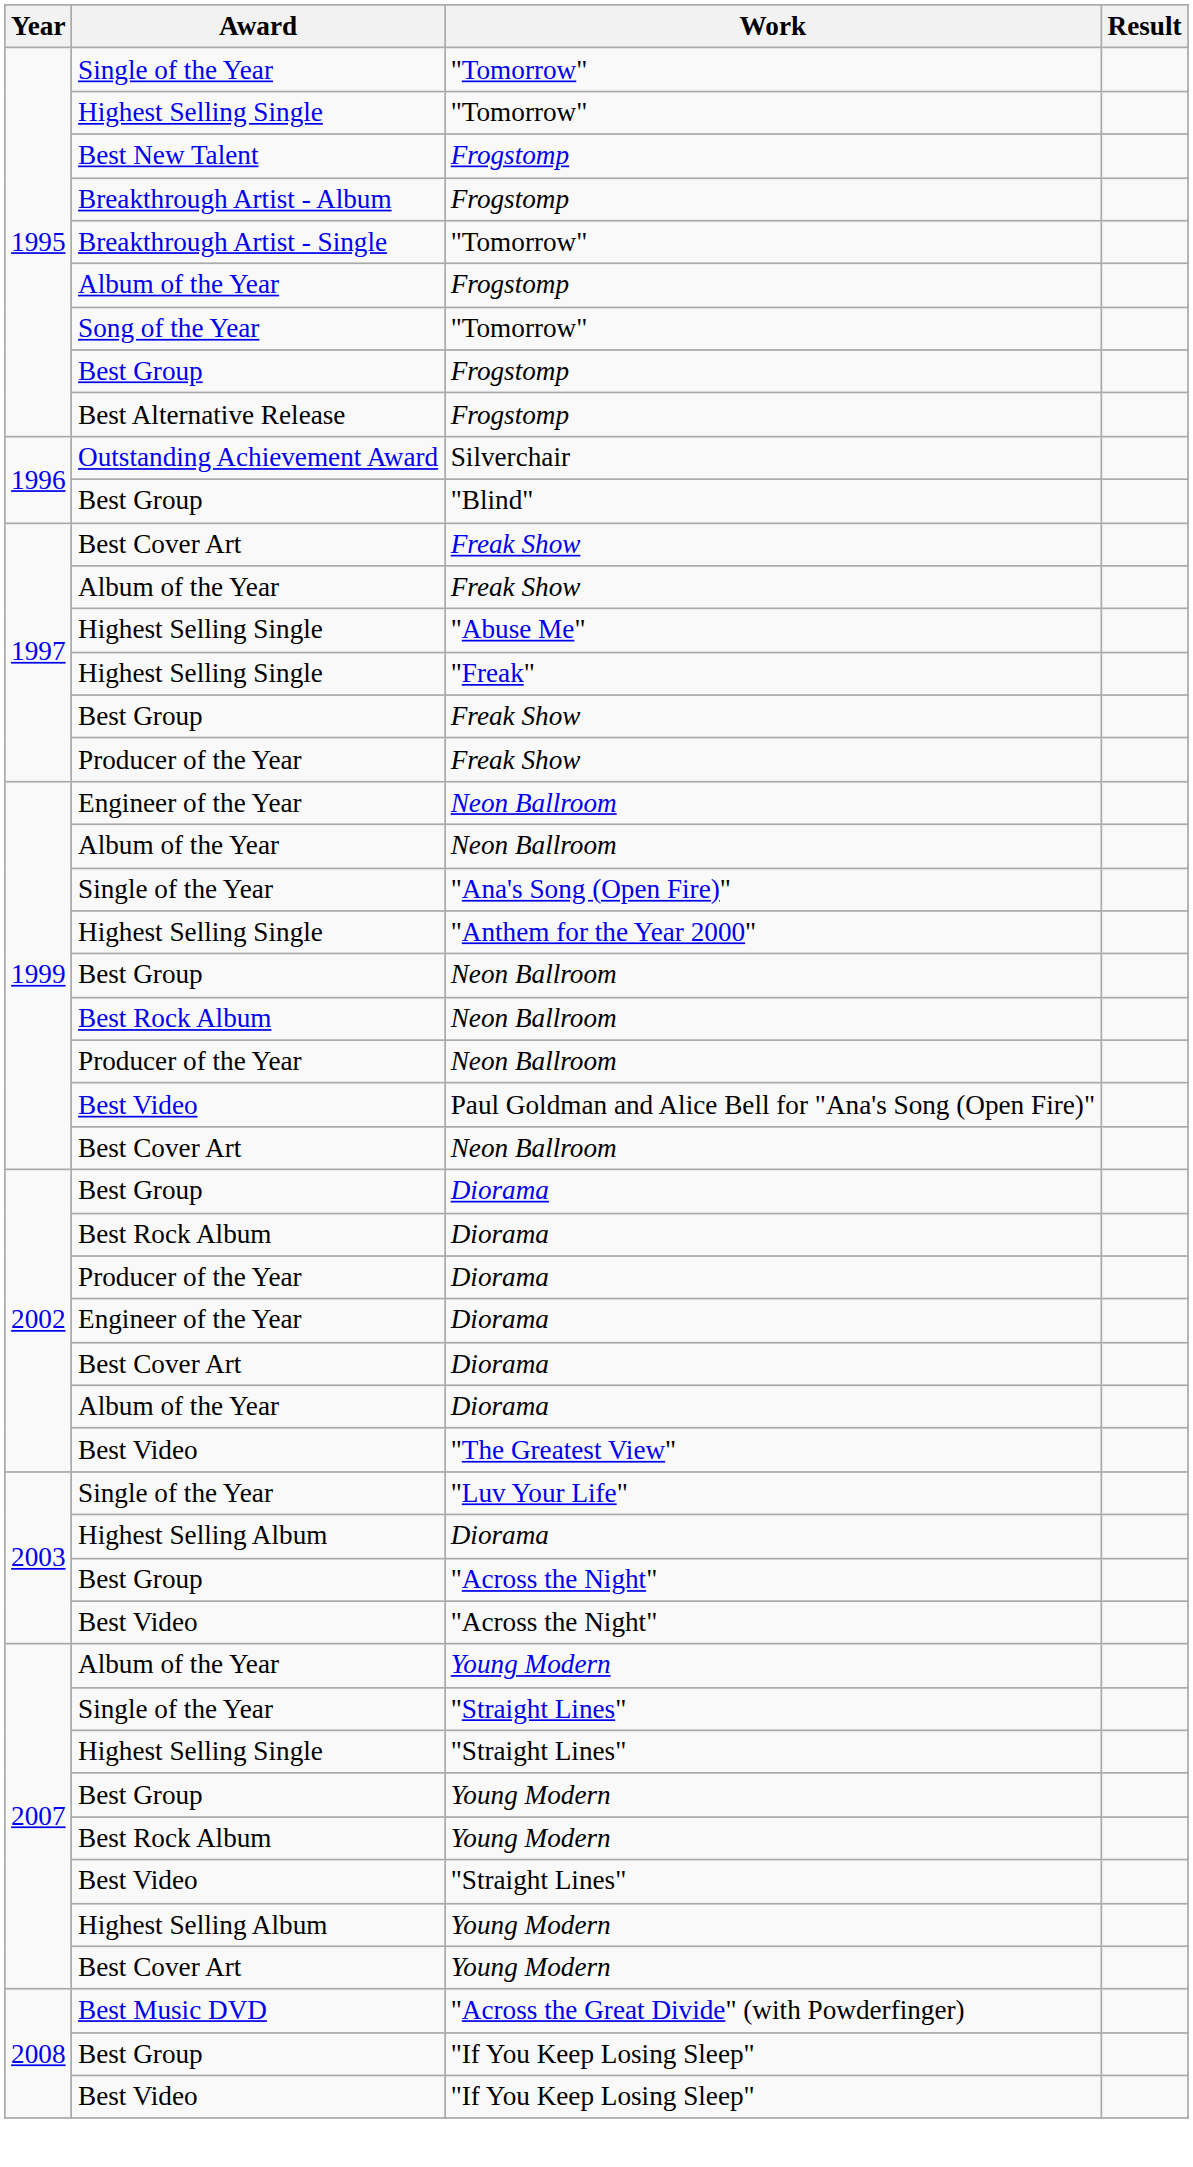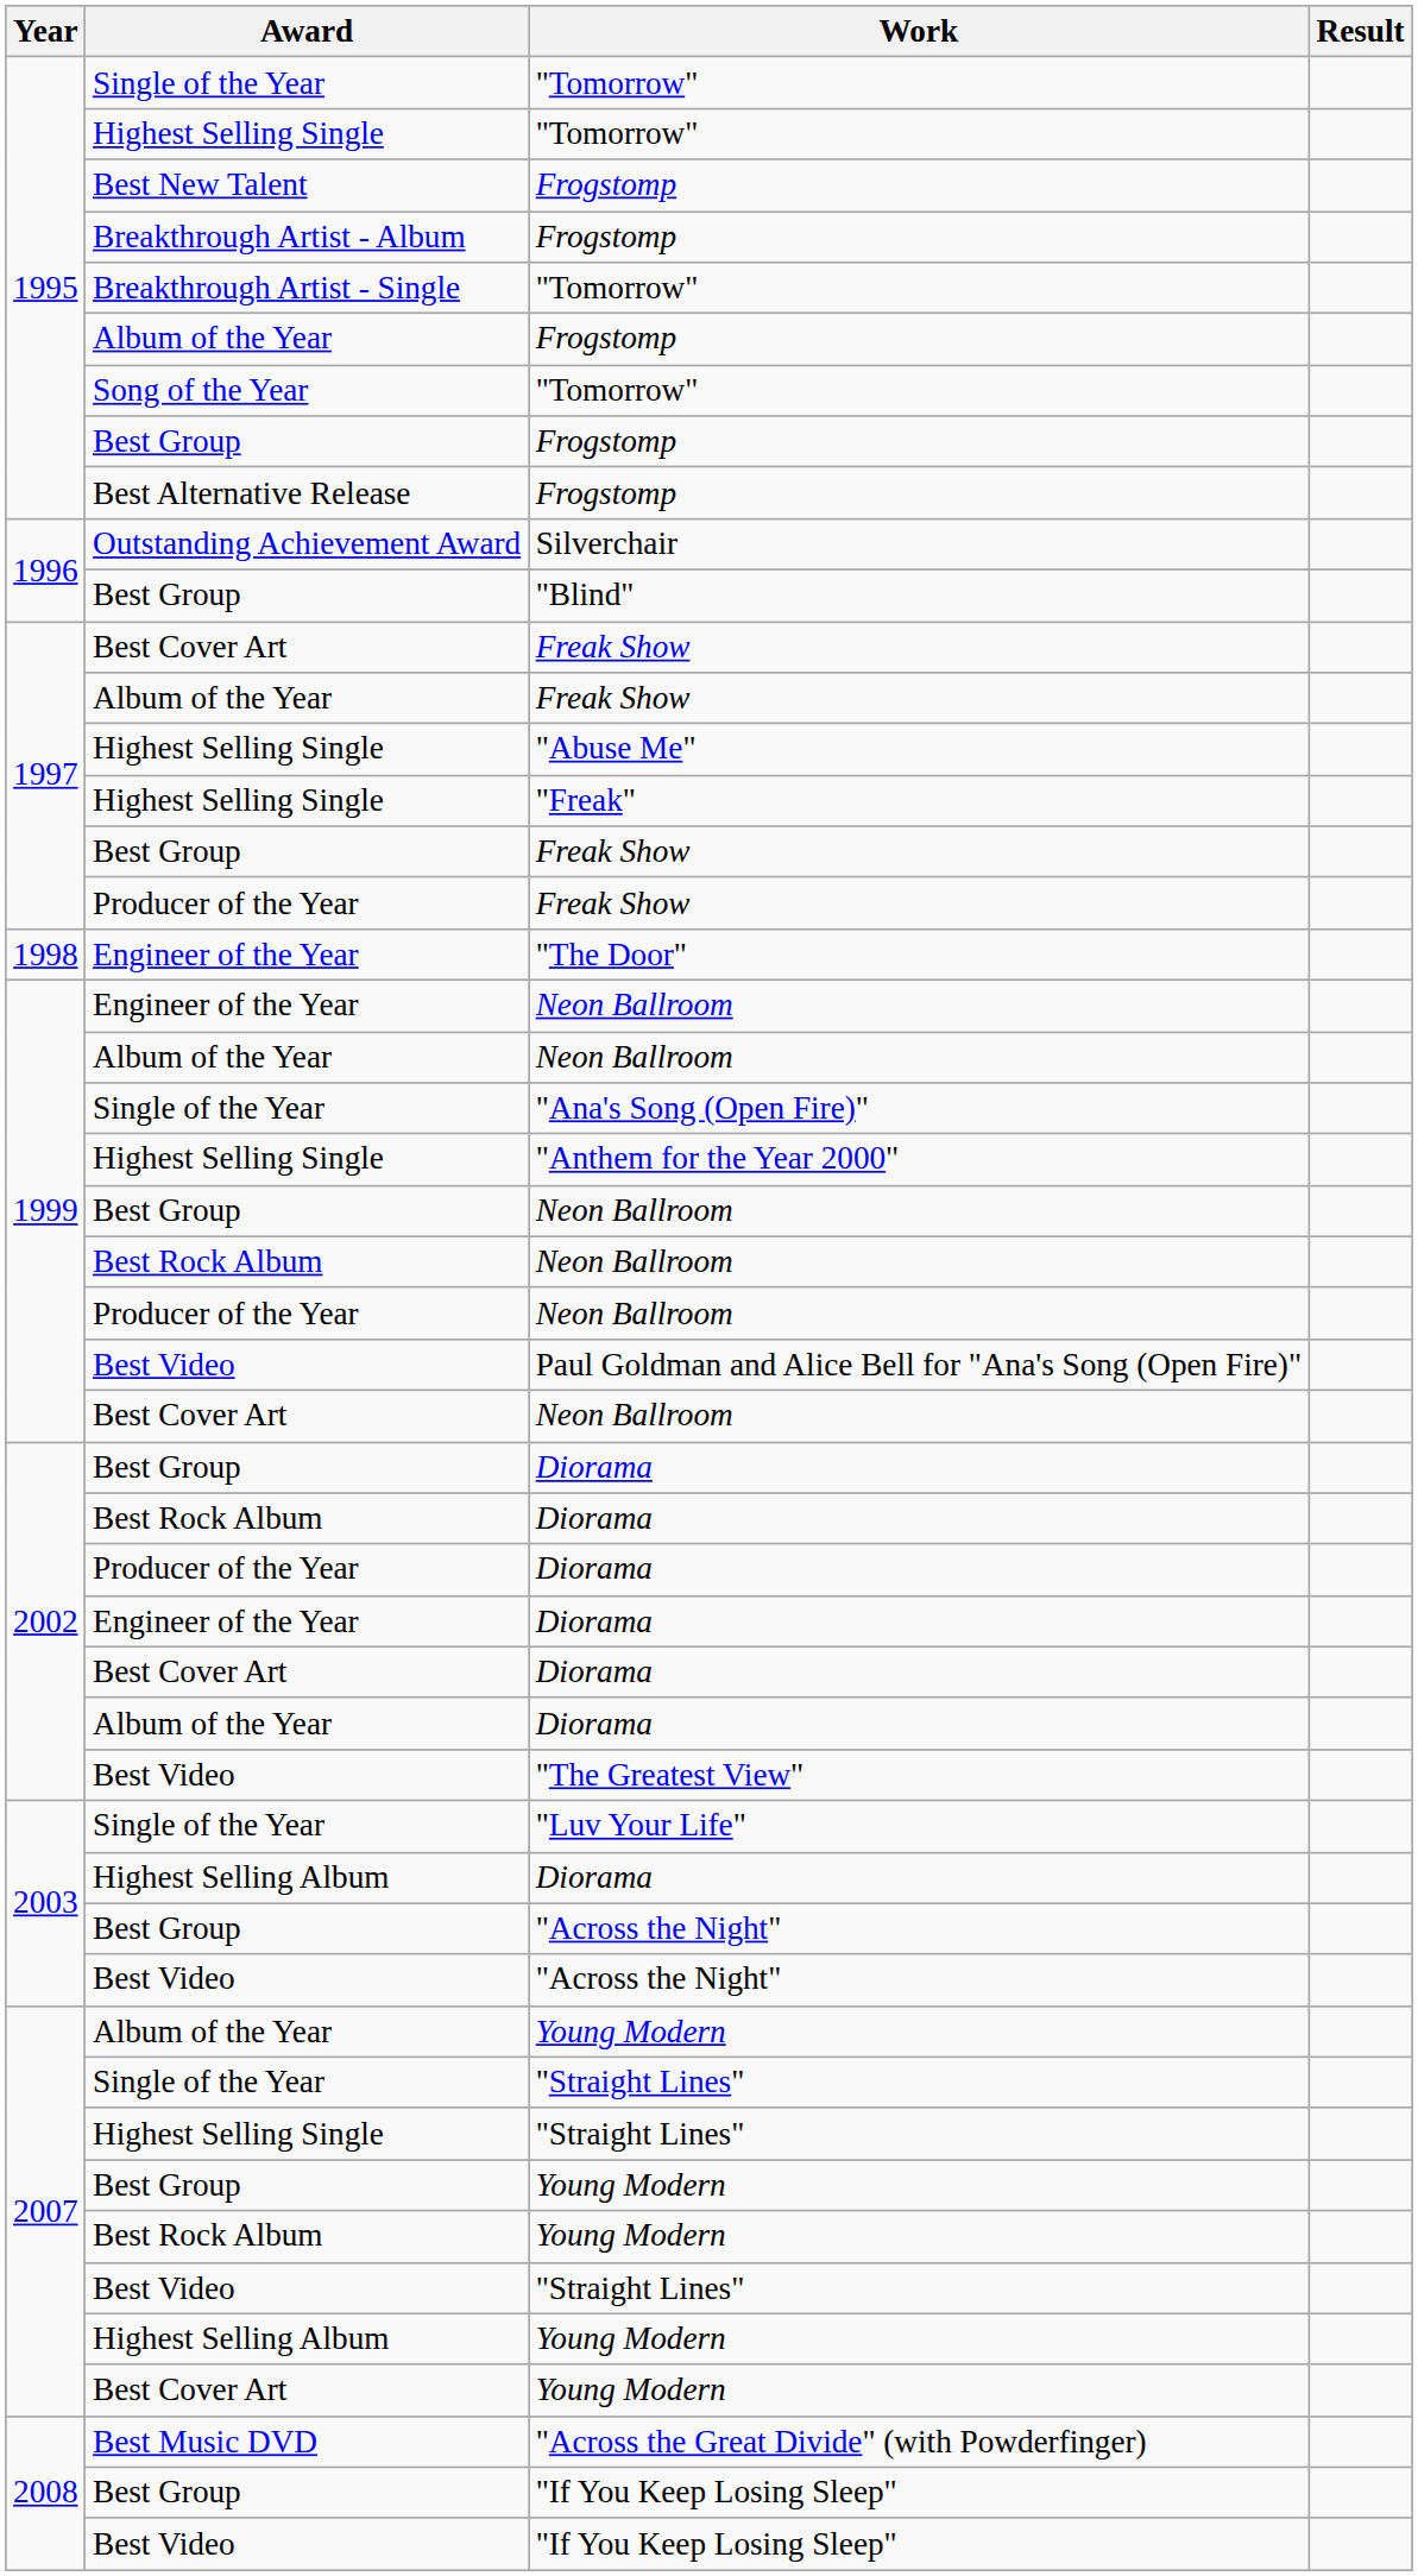 <table class="wikitable">
 <tr>
 <th>Year</th>
 <th>Award</th>
 <th>Work</th>
 <th>Result</th>
 </tr>
 <tr>
 <td rowspan="9"><a href='#'>1995</a></td>
 <td><a href='#'>Single of the Year</a></td>
 <td>"<a href='#'>Tomorrow</a>"</td>
 <td></td>
 </tr>
 <tr>
 <td><a href='#'>Highest Selling Single</a></td>
 <td>"Tomorrow"</td>
 <td></td>
 </tr>
 <tr>
 <td><a href='#'>Best New Talent</a></td>
 <td><em><a href='#'>Frogstomp</a></em></td>
 <td></td>
 </tr>
 <tr>
 <td><a href='#'>Breakthrough Artist - Album</a></td>
 <td><em>Frogstomp</em></td>
 <td></td>
 </tr>
 <tr>
 <td><a href='#'>Breakthrough Artist - Single</a></td>
 <td>"Tomorrow"</td>
 <td></td>
 </tr>
 <tr>
 <td><a href='#'>Album of the Year</a></td>
 <td><em>Frogstomp</em></td>
 <td></td>
 </tr>
 <tr>
 <td><a href='#'>Song of the Year</a></td>
 <td>"Tomorrow"</td>
 <td></td>
 </tr>
 <tr>
 <td><a href='#'>Best Group</a></td>
 <td><em>Frogstomp</em></td>
 <td></td>
 </tr>
 <tr>
 <td>Best Alternative Release</td>
 <td><em>Frogstomp</em></td>
 <td></td>
 </tr>
 <tr>
 <td rowspan="2"><a href='#'>1996</a></td>
 <td><a href='#'>Outstanding Achievement Award</a></td>
 <td>Silverchair</td>
 <td></td>
 </tr>
 <tr>
 <td>Best Group</td>
 <td>"Blind"</td>
 <td></td>
 </tr>
 <tr>
 <td rowspan="6"><a href='#'>1997</a></td>
 <td>Best Cover Art</td>
 <td><em><a href='#'>Freak Show</a></em></td>
 <td></td>
 </tr>
 <tr>
 <td>Album of the Year</td>
 <td><em>Freak Show</em></td>
 <td></td>
 </tr>
 <tr>
 <td>Highest Selling Single</td>
 <td>"<a href='#'>Abuse Me</a>"</td>
 <td></td>
 </tr>
 <tr>
 <td>Highest Selling Single</td>
 <td>"<a href='#'>Freak</a>"</td>
 <td></td>
 </tr>
 <tr>
 <td>Best Group</td>
 <td><em>Freak Show</em></td>
 <td></td>
 </tr>
 <tr>
 <td>Producer of the Year</td>
 <td><em>Freak Show</em></td>
+<td></td>
+</tr>
+<tr>
+<td><a href='#'>1998</a></td>
+<td><a href='#'>Engineer of the Year</a></td>
+<td>"<a href='#'>The Door</a>"</td>
 <td></td>
 </tr>
 <tr>
 <td rowspan="9"><a href='#'>1999</a></td>
 <td>Engineer of the Year</td>
 <td><em><a href='#'>Neon Ballroom</a></em></td>
 <td></td>
 </tr>
 <tr>
 <td>Album of the Year</td>
 <td><em>Neon Ballroom</em></td>
 <td></td>
 </tr>
 <tr>
 <td>Single of the Year</td>
 <td>"<a href='#'>Ana's Song (Open Fire)</a>"</td>
 <td></td>
 </tr>
 <tr>
 <td>Highest Selling Single</td>
 <td>"<a href='#'>Anthem for the Year 2000</a>"</td>
 <td></td>
 </tr>
 <tr>
 <td>Best Group</td>
 <td><em>Neon Ballroom</em></td>
 <td></td>
 </tr>
 <tr>
 <td><a href='#'>Best Rock Album</a></td>
 <td><em>Neon Ballroom</em></td>
 <td></td>
 </tr>
 <tr>
 <td>Producer of the Year</td>
 <td><em>Neon Ballroom</em></td>
 <td></td>
 </tr>
 <tr>
 <td><a href='#'>Best Video</a></td>
 <td>Paul Goldman and Alice Bell for "Ana's Song (Open Fire)"</td>
 <td></td>
 </tr>
 <tr>
 <td>Best Cover Art</td>
 <td><em>Neon Ballroom</em></td>
 <td></td>
 </tr>
 <tr>
 <td rowspan="7"><a href='#'>2002</a></td>
 <td>Best Group</td>
 <td><em><a href='#'>Diorama</a></em></td>
 <td></td>
 </tr>
 <tr>
 <td>Best Rock Album</td>
 <td><em>Diorama</em></td>
 <td></td>
 </tr>
 <tr>
 <td>Producer of the Year</td>
 <td><em>Diorama</em></td>
 <td></td>
 </tr>
 <tr>
 <td>Engineer of the Year</td>
 <td><em>Diorama</em></td>
 <td></td>
 </tr>
 <tr>
 <td>Best Cover Art</td>
 <td><em>Diorama</em></td>
 <td></td>
 </tr>
 <tr>
 <td>Album of the Year</td>
 <td><em>Diorama</em></td>
 <td></td>
 </tr>
 <tr>
 <td>Best Video</td>
 <td>"<a href='#'>The Greatest View</a>"</td>
 <td></td>
 </tr>
 <tr>
 <td rowspan="4"><a href='#'>2003</a></td>
 <td>Single of the Year</td>
 <td>"<a href='#'>Luv Your Life</a>"</td>
 <td></td>
 </tr>
 <tr>
 <td>Highest Selling Album</td>
 <td><em>Diorama</em></td>
 <td></td>
 </tr>
 <tr>
 <td>Best Group</td>
 <td>"<a href='#'>Across the Night</a>"</td>
 <td></td>
 </tr>
 <tr>
 <td>Best Video</td>
 <td>"Across the Night"</td>
 <td></td>
 </tr>
 <tr>
 <td rowspan="8"><a href='#'>2007</a></td>
 <td>Album of the Year</td>
 <td><em><a href='#'>Young Modern</a></em></td>
 <td></td>
 </tr>
 <tr>
 <td>Single of the Year</td>
 <td>"<a href='#'>Straight Lines</a>"</td>
 <td></td>
 </tr>
 <tr>
 <td>Highest Selling Single</td>
 <td>"Straight Lines"</td>
 <td></td>
 </tr>
 <tr>
 <td>Best Group</td>
 <td><em>Young Modern</em></td>
 <td></td>
 </tr>
 <tr>
 <td>Best Rock Album</td>
 <td><em>Young Modern</em></td>
 <td></td>
 </tr>
 <tr>
 <td>Best Video</td>
 <td>"Straight Lines"</td>
 <td></td>
 </tr>
 <tr>
 <td>Highest Selling Album</td>
 <td><em>Young Modern</em></td>
 <td></td>
 </tr>
 <tr>
 <td>Best Cover Art</td>
 <td><em>Young Modern</em></td>
 <td></td>
 </tr>
 <tr>
 <td rowspan="3"><a href='#'>2008</a></td>
 <td><a href='#'>Best Music DVD</a></td>
 <td>"<a href='#'>Across the Great Divide</a>" (with Powderfinger)</td>
 <td></td>
 </tr>
 <tr>
 <td>Best Group</td>
 <td>"If You Keep Losing Sleep"</td>
 <td></td>
 </tr>
 <tr>
 <td>Best Video</td>
 <td>"If You Keep Losing Sleep"</td>
 <td></td>
 </tr>
 </table>
